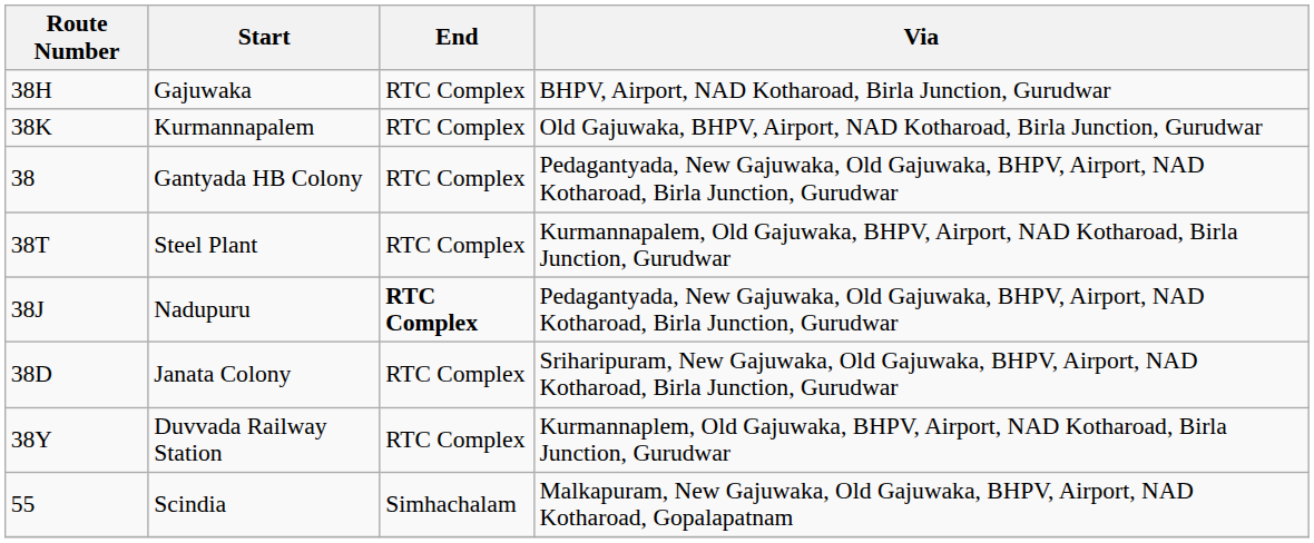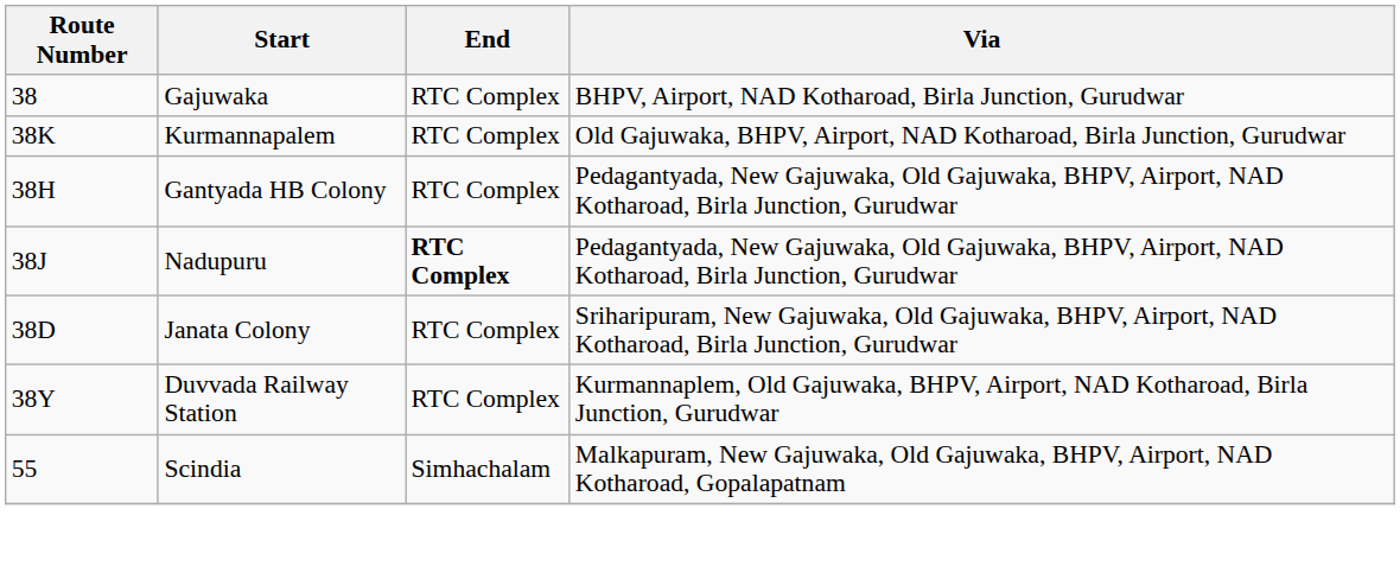 <table class="sortable wikitable">
 <tr>
 <th>Route Number</th>
 <th>Start</th>
 <th>End</th>
 <th>Via</th>
 </tr>
 <tr>
-<td>38H</td>
+<td>38</td>
 <td>Gajuwaka</td>
 <td>RTC Complex</td>
 <td>BHPV, Airport, NAD Kotharoad, Birla Junction, Gurudwar</td>
 </tr>
 <tr>
 <td>38K</td>
 <td>Kurmannapalem</td>
 <td>RTC Complex</td>
 <td>Old Gajuwaka, BHPV, Airport, NAD Kotharoad, Birla Junction, Gurudwar</td>
 </tr>
 <tr>
-<td>38</td>
+<td>38H</td>
 <td>Gantyada HB Colony</td>
 <td>RTC Complex</td>
 <td>Pedagantyada, New Gajuwaka, Old Gajuwaka, BHPV, Airport, NAD Kotharoad, Birla Junction, Gurudwar</td>
-</tr>
-<tr>
-<td>38T</td>
-<td>Steel Plant</td>
-<td>RTC Complex</td>
-<td>Kurmannapalem, Old Gajuwaka, BHPV, Airport, NAD Kotharoad, Birla Junction, Gurudwar</td>
 </tr>
 <tr>
 <td>38J</td>
 <td>Nadupuru</td>
 <td><strong>RTC Complex</strong></td>
 <td>Pedagantyada, New Gajuwaka, Old Gajuwaka, BHPV, Airport, NAD Kotharoad, Birla Junction, Gurudwar</td>
 </tr>
 <tr>
 <td>38D</td>
 <td>Janata Colony</td>
 <td>RTC Complex</td>
 <td>Sriharipuram, New Gajuwaka, Old Gajuwaka, BHPV, Airport, NAD Kotharoad, Birla Junction, Gurudwar</td>
 </tr>
 <tr>
 <td>38Y</td>
 <td>Duvvada Railway Station</td>
 <td>RTC Complex</td>
 <td>Kurmannaplem, Old Gajuwaka, BHPV, Airport, NAD Kotharoad, Birla Junction, Gurudwar</td>
 </tr>
 <tr>
 <td>55</td>
 <td>Scindia</td>
 <td>Simhachalam</td>
 <td>Malkapuram, New Gajuwaka, Old Gajuwaka, BHPV, Airport, NAD Kotharoad, Gopalapatnam</td>
 </tr>
 <tr>
 </tr>
 </table>
